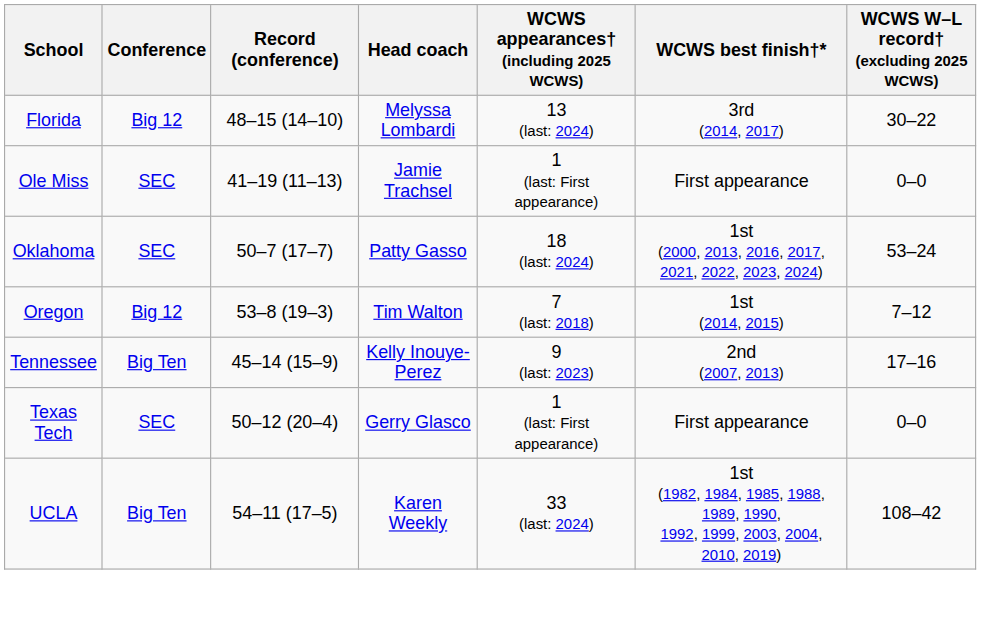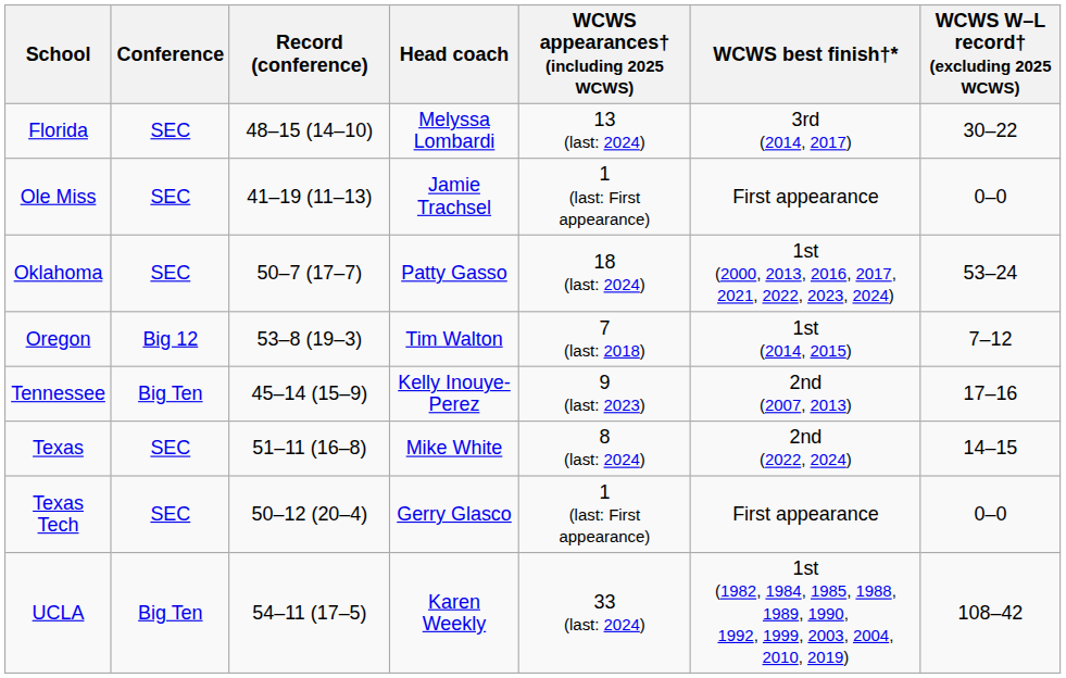 <table border="2" cellpadding="4" cellspacing="0" style="margin: 1em 1em 1em 0; background: #F9F9F9; border: 1px #aaa solid; border-collapse: collapse; ">
 <tr align=center style="background: #F2F2F2;">
 <th>School</th>
 <th>Conference</th>
 <th>Record (conference)</th>
 <th>Head coach</th>
 <th>WCWS appearances†<br><small> (including 2025 WCWS) </small></th>
 <th>WCWS best finish†*</th>
 <th>WCWS W–L record†<br><small> (excluding 2025 WCWS) </small></th>
 </tr>
 <tr align=center>
 <td><a href='#'>Florida</a></td>
-<td><a href='#'>Big 12</a></td>
+<td><a href='#'>SEC</a></td>
 <td>48–15 (14–10)</td>
 <td><a href='#'>Melyssa Lombardi</a></td>
 <td>13<br><small>(last: <a href='#'>2024</a>)</small></td>
 <td>3rd<br><small>(<a href='#'>2014</a>, <a href='#'>2017</a>)</small></td>
 <td>30–22</td>
 </tr>
 <tr align=center>
 <td><a href='#'>Ole Miss</a></td>
 <td><a href='#'>SEC</a></td>
 <td>41–19 (11–13)</td>
 <td><a href='#'>Jamie Trachsel</a></td>
 <td>1<br><small>(last: First appearance)</small></td>
 <td>First appearance</td>
 <td>0–0</td>
 </tr>
 <tr align=center>
 <td><a href='#'>Oklahoma</a></td>
 <td><a href='#'>SEC</a></td>
 <td>50–7 (17–7)</td>
 <td><a href='#'>Patty Gasso</a></td>
 <td>18<br><small>(last: <a href='#'>2024</a>)</small></td>
 <td>1st<br><small>(<a href='#'>2000</a>, <a href='#'>2013</a>, <a href='#'>2016</a>, <a href='#'>2017</a>, <a href='#'>2021</a>, <a href='#'>2022</a>, <a href='#'>2023</a>, <a href='#'>2024</a>)</small></td>
 <td>53–24</td>
 </tr>
 <tr align=center>
 <td><a href='#'>Oregon</a></td>
 <td><a href='#'>Big 12</a></td>
 <td>53–8 (19–3)</td>
 <td><a href='#'>Tim Walton</a></td>
 <td>7<br><small>(last: <a href='#'>2018</a>)</small></td>
 <td>1st<br><small>(<a href='#'>2014</a>, <a href='#'>2015</a>)</small></td>
 <td>7–12</td>
 </tr>
 <tr align=center>
 <td><a href='#'>Tennessee</a></td>
 <td><a href='#'>Big Ten</a></td>
 <td>45–14 (15–9)</td>
 <td><a href='#'>Kelly Inouye-Perez</a></td>
 <td>9 <br><small>(last: <a href='#'>2023</a>)</small></td>
 <td>2nd<br><small>(<a href='#'>2007</a>, <a href='#'>2013</a>)</small></td>
 <td>17–16</td>
 </tr>
 <tr align=center>
+<td><a href='#'>Texas</a></td>
+<td><a href='#'>SEC</a></td>
+<td>51–11 (16–8)</td>
+<td><a href='#'>Mike White</a></td>
+<td>8 <br><small>(last: <a href='#'>2024</a>)</small></td>
+<td>2nd <br><small> (<a href='#'>2022</a>, <a href='#'>2024</a>)</small></td>
+<td>14–15</td>
+</tr>
+<tr align=center>
 <td><a href='#'>Texas Tech</a></td>
 <td><a href='#'>SEC</a></td>
 <td>50–12 (20–4)</td>
 <td><a href='#'>Gerry Glasco</a></td>
 <td>1<br><small>(last: First appearance)</small></td>
 <td>First appearance</td>
 <td>0–0</td>
 </tr>
 <tr align=center>
 <td><a href='#'>UCLA</a></td>
 <td><a href='#'>Big Ten</a></td>
 <td>54–11 (17–5)</td>
 <td><a href='#'>Karen Weekly</a></td>
 <td>33 <br><small>(last: <a href='#'>2024</a>)</small></td>
 <td>1st <br><small>(<a href='#'>1982</a>, <a href='#'>1984</a>, <a href='#'>1985</a>, <a href='#'>1988</a>, <a href='#'>1989</a>, <a href='#'>1990</a>,<br><a href='#'>1992</a>, <a href='#'>1999</a>, <a href='#'>2003</a>, <a href='#'>2004</a>, <a href='#'>2010</a>, <a href='#'>2019</a>)</small></td>
 <td>108–42</td>
 </tr>
 </table>
